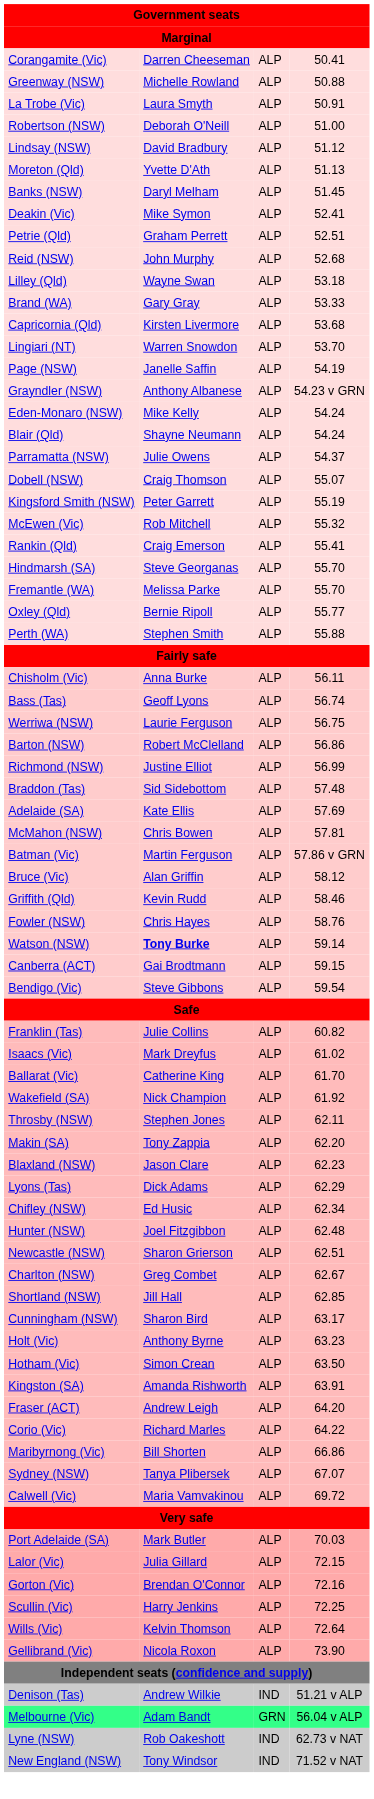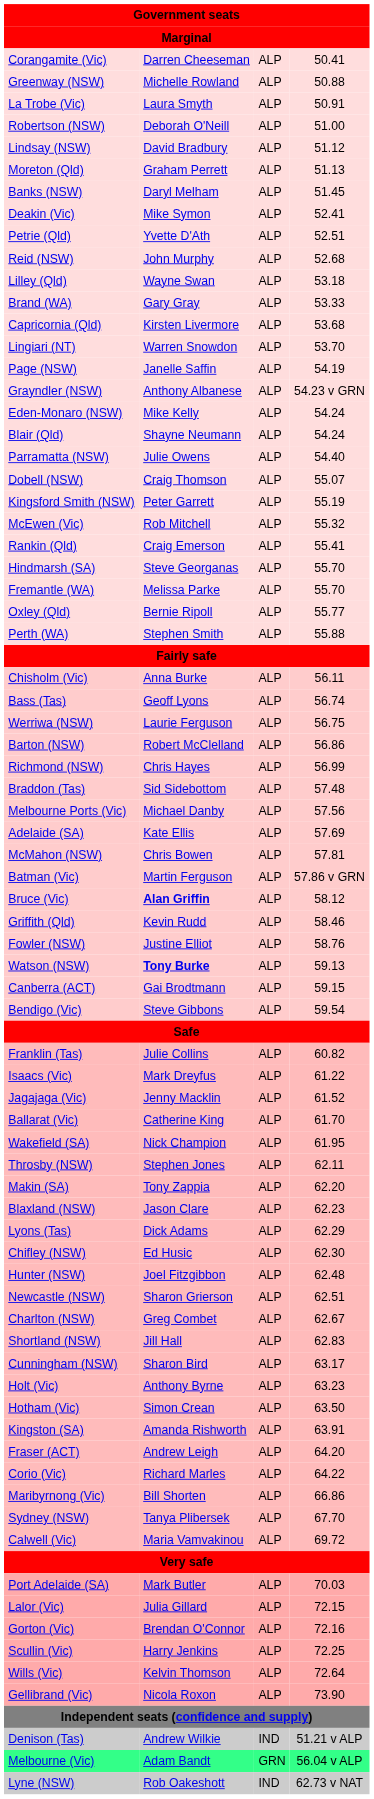 <table class="toccolours" align="left" cellpadding="5" cellspacing="0" style="margin-right: .5em; margin-top: .4em;font-size: 90%;">
 <tr>
 <td colspan=4 align="center" bgcolor="red"><span><strong>Government seats</strong></span></td>
 </tr>
 <tr>
 <td COLSPAN=4 align="center" bgcolor="red"><span><strong>Marginal</strong></span></td>
 </tr>
 <tr>
 <td align="left" bgcolor="FFDDDD"><a href='#'>Corangamite (Vic)</a></td>
 <td align="left" bgcolor="FFDDDD"><a href='#'>Darren Cheeseman</a></td>
 <td align="left" bgcolor="FFDDDD">ALP</td>
 <td align="center" bgcolor="FFDDDD">50.41</td>
 </tr>
 <tr>
 <td align="left" bgcolor="FFDDDD"><a href='#'>Greenway (NSW)</a></td>
 <td align="left" bgcolor="FFDDDD"><a href='#'>Michelle Rowland</a></td>
 <td align="left" bgcolor="FFDDDD">ALP</td>
 <td align="center" bgcolor="FFDDDD">50.88</td>
 </tr>
 <tr>
 <td align="left" bgcolor="FFDDDD"><a href='#'>La Trobe (Vic)</a></td>
 <td align="left" bgcolor="FFDDDD"><a href='#'>Laura Smyth</a></td>
 <td align="left" bgcolor="FFDDDD">ALP</td>
 <td align="center" bgcolor="FFDDDD">50.91</td>
 </tr>
 <tr>
 <td align="left" bgcolor="FFDDDD"><a href='#'>Robertson (NSW)</a></td>
 <td align="left" bgcolor="FFDDDD"><a href='#'>Deborah O'Neill</a></td>
 <td align="left" bgcolor="FFDDDD">ALP</td>
 <td align="center" bgcolor="FFDDDD">51.00</td>
 </tr>
 <tr>
 <td align="left" bgcolor="FFDDDD"><a href='#'>Lindsay (NSW)</a></td>
 <td align="left" bgcolor="FFDDDD"><a href='#'>David Bradbury</a></td>
 <td align="left" bgcolor="FFDDDD">ALP</td>
 <td align="center" bgcolor="FFDDDD">51.12</td>
 </tr>
 <tr>
 <td align="left" bgcolor="FFDDDD"><a href='#'>Moreton (Qld)</a></td>
-<td align="left" bgcolor="FFDDDD"><a href='#'>Yvette D'Ath</a></td>
+<td align="left" bgcolor="FFDDDD"><a href='#'>Graham Perrett</a></td>
 <td align="left" bgcolor="FFDDDD">ALP</td>
 <td align="center" bgcolor="FFDDDD">51.13</td>
 </tr>
 <tr>
 <td align="left" bgcolor="FFDDDD"><a href='#'>Banks (NSW)</a></td>
 <td align="left" bgcolor="FFDDDD"><a href='#'>Daryl Melham</a></td>
 <td align="left" bgcolor="FFDDDD">ALP</td>
 <td align="center" bgcolor="FFDDDD">51.45</td>
 </tr>
 <tr>
 <td align="left" bgcolor="FFDDDD"><a href='#'>Deakin (Vic)</a></td>
 <td align="left" bgcolor="FFDDDD"><a href='#'>Mike Symon</a></td>
 <td align="left" bgcolor="FFDDDD">ALP</td>
 <td align="center" bgcolor="FFDDDD">52.41</td>
 </tr>
 <tr>
 <td align="left" bgcolor="FFDDDD"><a href='#'>Petrie (Qld)</a></td>
-<td align="left" bgcolor="FFDDDD"><a href='#'>Graham Perrett</a></td>
+<td align="left" bgcolor="FFDDDD"><a href='#'>Yvette D'Ath</a></td>
 <td align="left" bgcolor="FFDDDD">ALP</td>
 <td align="center" bgcolor="FFDDDD">52.51</td>
 </tr>
 <tr>
 <td align="left" bgcolor="FFDDDD"><a href='#'>Reid (NSW)</a></td>
 <td align="left" bgcolor="FFDDDD"><a href='#'>John Murphy</a></td>
 <td align="left" bgcolor="FFDDDD">ALP</td>
 <td align="center" bgcolor="FFDDDD">52.68</td>
 </tr>
 <tr>
 <td align="left" bgcolor="FFDDDD"><a href='#'>Lilley (Qld)</a></td>
 <td align="left" bgcolor="FFDDDD"><a href='#'>Wayne Swan</a></td>
 <td align="left" bgcolor="FFDDDD">ALP</td>
 <td align="center" bgcolor="FFDDDD">53.18</td>
 </tr>
 <tr>
 <td align="left" bgcolor="FFDDDD"><a href='#'>Brand (WA)</a></td>
 <td align="left" bgcolor="FFDDDD"><a href='#'>Gary Gray</a></td>
 <td align="left" bgcolor="FFDDDD">ALP</td>
 <td align="center" bgcolor="FFDDDD">53.33</td>
 </tr>
 <tr>
 <td align="left" bgcolor="FFDDDD"><a href='#'>Capricornia (Qld)</a></td>
 <td align="left" bgcolor="FFDDDD"><a href='#'>Kirsten Livermore</a></td>
 <td align="left" bgcolor="FFDDDD">ALP</td>
 <td align="center" bgcolor="FFDDDD">53.68</td>
 </tr>
 <tr>
 <td align="left" bgcolor="FFDDDD"><a href='#'>Lingiari (NT)</a></td>
 <td align="left" bgcolor="FFDDDD"><a href='#'>Warren Snowdon</a></td>
 <td align="left" bgcolor="FFDDDD">ALP</td>
 <td align="center" bgcolor="FFDDDD">53.70</td>
 </tr>
 <tr>
 <td align="left" bgcolor="FFDDDD"><a href='#'>Page (NSW)</a></td>
 <td align="left" bgcolor="FFDDDD"><a href='#'>Janelle Saffin</a></td>
 <td align="left" bgcolor="FFDDDD">ALP</td>
 <td align="center" bgcolor="FFDDDD">54.19</td>
 </tr>
 <tr>
 <td align="left" bgcolor="FFDDDD"><a href='#'>Grayndler (NSW)</a></td>
 <td align="left" bgcolor="FFDDDD"><a href='#'>Anthony Albanese</a></td>
 <td align="left" bgcolor="FFDDDD">ALP</td>
 <td align="center" bgcolor="FFDDDD">54.23 v GRN</td>
 </tr>
 <tr>
 <td align="left" bgcolor="FFDDDD"><a href='#'>Eden-Monaro (NSW)</a></td>
 <td align="left" bgcolor="FFDDDD"><a href='#'>Mike Kelly</a></td>
 <td align="left" bgcolor="FFDDDD">ALP</td>
 <td align="center" bgcolor="FFDDDD">54.24</td>
 </tr>
 <tr>
 <td align="left" bgcolor="FFDDDD"><a href='#'>Blair (Qld)</a></td>
 <td align="left" bgcolor="FFDDDD"><a href='#'>Shayne Neumann</a></td>
 <td align="left" bgcolor="FFDDDD">ALP</td>
 <td align="center" bgcolor="FFDDDD">54.24</td>
 </tr>
 <tr>
 <td align="left" bgcolor="FFDDDD"><a href='#'>Parramatta (NSW)</a></td>
 <td align="left" bgcolor="FFDDDD"><a href='#'>Julie Owens</a></td>
 <td align="left" bgcolor="FFDDDD">ALP</td>
-<td align="center" bgcolor="FFDDDD">54.37</td>
+<td align="center" bgcolor="FFDDDD">54.40</td>
 </tr>
 <tr>
 <td align="left" bgcolor="FFDDDD"><a href='#'>Dobell (NSW)</a></td>
 <td align="left" bgcolor="FFDDDD"><a href='#'>Craig Thomson</a></td>
 <td align="left" bgcolor="FFDDDD">ALP</td>
 <td align="center" bgcolor="FFDDDD">55.07</td>
 </tr>
 <tr>
 <td align="left" bgcolor="FFDDDD"><a href='#'>Kingsford Smith (NSW)</a></td>
 <td align="left" bgcolor="FFDDDD"><a href='#'>Peter Garrett</a></td>
 <td align="left" bgcolor="FFDDDD">ALP</td>
 <td align="center" bgcolor="FFDDDD">55.19</td>
 </tr>
 <tr>
 <td align="left" bgcolor="FFDDDD"><a href='#'>McEwen (Vic)</a></td>
 <td align="left" bgcolor="FFDDDD"><a href='#'>Rob Mitchell</a></td>
 <td align="left" bgcolor="FFDDDD">ALP</td>
 <td align="center" bgcolor="FFDDDD">55.32</td>
 </tr>
 <tr>
 <td align="left" bgcolor="FFDDDD"><a href='#'>Rankin (Qld)</a></td>
 <td align="left" bgcolor="FFDDDD"><a href='#'>Craig Emerson</a></td>
 <td align="left" bgcolor="FFDDDD">ALP</td>
 <td align="center" bgcolor="FFDDDD">55.41</td>
 </tr>
 <tr>
 <td align="left" bgcolor="FFDDDD"><a href='#'>Hindmarsh (SA)</a></td>
 <td align="left" bgcolor="FFDDDD"><a href='#'>Steve Georganas</a></td>
 <td align="left" bgcolor="FFDDDD">ALP</td>
 <td align="center" bgcolor="FFDDDD">55.70</td>
 </tr>
 <tr>
 <td align="left" bgcolor="FFDDDD"><a href='#'>Fremantle (WA)</a></td>
 <td align="left" bgcolor="FFDDDD"><a href='#'>Melissa Parke</a></td>
 <td align="left" bgcolor="FFDDDD">ALP</td>
 <td align="center" bgcolor="FFDDDD">55.70</td>
 </tr>
 <tr>
 <td align="left" bgcolor="FFDDDD"><a href='#'>Oxley (Qld)</a></td>
 <td align="left" bgcolor="FFDDDD"><a href='#'>Bernie Ripoll</a></td>
 <td align="left" bgcolor="FFDDDD">ALP</td>
 <td align="center" bgcolor="FFDDDD">55.77</td>
 </tr>
 <tr>
 <td align="left" bgcolor="FFDDDD"><a href='#'>Perth (WA)</a></td>
 <td align="left" bgcolor="FFDDDD"><a href='#'>Stephen Smith</a></td>
 <td align="left" bgcolor="FFDDDD">ALP</td>
 <td align="center" bgcolor="FFDDDD">55.88</td>
 </tr>
 <tr>
 <td COLSPAN=4 align="center" bgcolor="red"><span><strong>Fairly safe</strong></span></td>
 </tr>
 <tr>
 <td align="left" bgcolor="FFCCCC"><a href='#'>Chisholm (Vic)</a></td>
 <td align="left" bgcolor="FFCCCC"><a href='#'>Anna Burke</a></td>
 <td align="left" bgcolor="FFCCCC">ALP</td>
 <td align="center" bgcolor="FFCCCC">56.11</td>
 </tr>
 <tr>
 <td align="left" bgcolor="FFCCCC"><a href='#'>Bass (Tas)</a></td>
 <td align="left" bgcolor="FFCCCC"><a href='#'>Geoff Lyons</a></td>
 <td align="left" bgcolor="FFCCCC">ALP</td>
 <td align="center" bgcolor="FFCCCC">56.74</td>
 </tr>
 <tr>
 <td align="left" bgcolor="FFCCCC"><a href='#'>Werriwa (NSW)</a></td>
 <td align="left" bgcolor="FFCCCC"><a href='#'>Laurie Ferguson</a></td>
 <td align="left" bgcolor="FFCCCC">ALP</td>
 <td align="center" bgcolor="FFCCCC">56.75</td>
 </tr>
 <tr>
 <td align="left" bgcolor="FFCCCC"><a href='#'>Barton (NSW)</a></td>
 <td align="left" bgcolor="FFCCCC"><a href='#'>Robert McClelland</a></td>
 <td align="left" bgcolor="FFCCCC">ALP</td>
 <td align="center" bgcolor="FFCCCC">56.86</td>
 </tr>
 <tr>
 <td align="left" bgcolor="FFCCCC"><a href='#'>Richmond (NSW)</a></td>
-<td align="left" bgcolor="FFCCCC"><a href='#'>Justine Elliot</a></td>
+<td align="left" bgcolor="FFCCCC"><a href='#'>Chris Hayes</a></td>
 <td align="left" bgcolor="FFCCCC">ALP</td>
 <td align="center" bgcolor="FFCCCC">56.99</td>
 </tr>
 <tr>
 <td align="left" bgcolor="FFCCCC"><a href='#'>Braddon (Tas)</a></td>
 <td align="left" bgcolor="FFCCCC"><a href='#'>Sid Sidebottom</a></td>
 <td align="left" bgcolor="FFCCCC">ALP</td>
 <td align="center" bgcolor="FFCCCC">57.48</td>
+</tr>
+<tr>
+<td align="left" bgcolor="FFCCCC"><a href='#'>Melbourne Ports (Vic)</a></td>
+<td align="left" bgcolor="FFCCCC"><a href='#'>Michael Danby</a></td>
+<td align="left" bgcolor="FFCCCC">ALP</td>
+<td align="center" bgcolor="FFCCCC">57.56</td>
 </tr>
 <tr>
 <td align="left" bgcolor="FFCCCC"><a href='#'>Adelaide (SA)</a></td>
 <td align="left" bgcolor="FFCCCC"><a href='#'>Kate Ellis</a></td>
 <td align="left" bgcolor="FFCCCC">ALP</td>
 <td align="center" bgcolor="FFCCCC">57.69</td>
 </tr>
 <tr>
 <td align="left" bgcolor="FFCCCC"><a href='#'>McMahon (NSW)</a></td>
 <td align="left" bgcolor="FFCCCC"><a href='#'>Chris Bowen</a></td>
 <td align="left" bgcolor="FFCCCC">ALP</td>
 <td align="center" bgcolor="FFCCCC">57.81</td>
 </tr>
 <tr>
 <td align="left" bgcolor="FFCCCC"><a href='#'>Batman (Vic)</a></td>
 <td align="left" bgcolor="FFCCCC"><a href='#'>Martin Ferguson</a></td>
 <td align="left" bgcolor="FFCCCC">ALP</td>
 <td align="center" bgcolor="FFCCCC">57.86 v GRN</td>
 </tr>
 <tr>
 <td align="left" bgcolor="FFCCCC"><a href='#'>Bruce (Vic)</a></td>
-<td align="left" bgcolor="FFCCCC"><a href='#'>Alan Griffin</a></td>
+<td align="left" bgcolor="FFCCCC"><strong><a href='#'>Alan Griffin</a></strong></td>
 <td align="left" bgcolor="FFCCCC">ALP</td>
 <td align="center" bgcolor="FFCCCC">58.12</td>
 </tr>
 <tr>
 <td align="left" bgcolor="FFCCCC"><a href='#'>Griffith (Qld)</a></td>
 <td align="left" bgcolor="FFCCCC"><a href='#'>Kevin Rudd</a></td>
 <td align="left" bgcolor="FFCCCC">ALP</td>
 <td align="center" bgcolor="FFCCCC">58.46</td>
 </tr>
 <tr>
 <td align="left" bgcolor="FFCCCC"><a href='#'>Fowler (NSW)</a></td>
-<td align="left" bgcolor="FFCCCC"><a href='#'>Chris Hayes</a></td>
+<td align="left" bgcolor="FFCCCC"><a href='#'>Justine Elliot</a></td>
 <td align="left" bgcolor="FFCCCC">ALP</td>
 <td align="center" bgcolor="FFCCCC">58.76</td>
 </tr>
 <tr>
 <td align="left" bgcolor="FFCCCC"><a href='#'>Watson (NSW)</a></td>
 <td align="left" bgcolor="FFCCCC"><strong><a href='#'>Tony Burke</a></strong></td>
 <td align="left" bgcolor="FFCCCC">ALP</td>
-<td align="center" bgcolor="FFCCCC">59.14</td>
+<td align="center" bgcolor="FFCCCC">59.13</td>
 </tr>
 <tr>
 <td align="left" bgcolor="FFCCCC"><a href='#'>Canberra (ACT)</a></td>
 <td align="left" bgcolor="FFCCCC"><a href='#'>Gai Brodtmann</a></td>
 <td align="left" bgcolor="FFCCCC">ALP</td>
 <td align="center" bgcolor="FFCCCC">59.15</td>
 </tr>
 <tr>
 <td align="left" bgcolor="FFCCCC"><a href='#'>Bendigo (Vic)</a></td>
 <td align="left" bgcolor="FFCCCC"><a href='#'>Steve Gibbons</a></td>
 <td align="left" bgcolor="FFCCCC">ALP</td>
 <td align="center" bgcolor="FFCCCC">59.54</td>
 </tr>
 <tr>
 <td COLSPAN=4 align="center" bgcolor="red"><span><strong>Safe</strong></span></td>
 </tr>
 <tr>
 <td align="left" bgcolor="FFBBBB"><a href='#'>Franklin (Tas)</a></td>
 <td align="left" bgcolor="FFBBBB"><a href='#'>Julie Collins</a></td>
 <td align="left" bgcolor="FFBBBB">ALP</td>
 <td align="center" bgcolor="FFBBBB">60.82</td>
 </tr>
 <tr>
 <td align="left" bgcolor="FFBBBB"><a href='#'>Isaacs (Vic)</a></td>
 <td align="left" bgcolor="FFBBBB"><a href='#'>Mark Dreyfus</a></td>
 <td align="left" bgcolor="FFBBBB">ALP</td>
-<td align="center" bgcolor="FFBBBB">61.02</td>
+<td align="center" bgcolor="FFBBBB">61.22</td>
+</tr>
+<tr>
+<td align="left" bgcolor="FFBBBB"><a href='#'>Jagajaga (Vic)</a></td>
+<td align="left" bgcolor="FFBBBB"><a href='#'>Jenny Macklin</a></td>
+<td align="left" bgcolor="FFBBBB">ALP</td>
+<td align="center" bgcolor="FFBBBB">61.52</td>
 </tr>
 <tr>
 <td align="left" bgcolor="FFBBBB"><a href='#'>Ballarat (Vic)</a></td>
 <td align="left" bgcolor="FFBBBB"><a href='#'>Catherine King</a></td>
 <td align="left" bgcolor="FFBBBB">ALP</td>
 <td align="center" bgcolor="FFBBBB">61.70</td>
 </tr>
 <tr>
 <td align="left" bgcolor="FFBBBB"><a href='#'>Wakefield (SA)</a></td>
 <td align="left" bgcolor="FFBBBB"><a href='#'>Nick Champion</a></td>
 <td align="left" bgcolor="FFBBBB">ALP</td>
-<td align="center" bgcolor="FFBBBB">61.92</td>
+<td align="center" bgcolor="FFBBBB">61.95</td>
 </tr>
 <tr>
 <td align="left" bgcolor="FFBBBB"><a href='#'>Throsby (NSW)</a></td>
 <td align="left" bgcolor="FFBBBB"><a href='#'>Stephen Jones</a></td>
 <td align="left" bgcolor="FFBBBB">ALP</td>
 <td align="center" bgcolor="FFBBBB">62.11</td>
 </tr>
 <tr>
 <td align="left" bgcolor="FFBBBB"><a href='#'>Makin (SA)</a></td>
 <td align="left" bgcolor="FFBBBB"><a href='#'>Tony Zappia</a></td>
 <td align="left" bgcolor="FFBBBB">ALP</td>
 <td align="center" bgcolor="FFBBBB">62.20</td>
 </tr>
 <tr>
 <td align="left" bgcolor="FFBBBB"><a href='#'>Blaxland (NSW)</a></td>
 <td align="left" bgcolor="FFBBBB"><a href='#'>Jason Clare</a></td>
 <td align="left" bgcolor="FFBBBB">ALP</td>
 <td align="center" bgcolor="FFBBBB">62.23</td>
 </tr>
 <tr>
 <td align="left" bgcolor="FFBBBB"><a href='#'>Lyons (Tas)</a></td>
 <td align="left" bgcolor="FFBBBB"><a href='#'>Dick Adams</a></td>
 <td align="left" bgcolor="FFBBBB">ALP</td>
 <td align="center" bgcolor="FFBBBB">62.29</td>
 </tr>
 <tr>
 <td align="left" bgcolor="FFBBBB"><a href='#'>Chifley (NSW)</a></td>
 <td align="left" bgcolor="FFBBBB"><a href='#'>Ed Husic</a></td>
 <td align="left" bgcolor="FFBBBB">ALP</td>
-<td align="center" bgcolor="FFBBBB">62.34</td>
+<td align="center" bgcolor="FFBBBB">62.30</td>
 </tr>
 <tr>
 <td align="left" bgcolor="FFBBBB"><a href='#'>Hunter (NSW)</a></td>
 <td align="left" bgcolor="FFBBBB"><a href='#'>Joel Fitzgibbon</a></td>
 <td align="left" bgcolor="FFBBBB">ALP</td>
 <td align="center" bgcolor="FFBBBB">62.48</td>
 </tr>
 <tr>
 <td align="left" bgcolor="FFBBBB"><a href='#'>Newcastle (NSW)</a></td>
 <td align="left" bgcolor="FFBBBB"><a href='#'>Sharon Grierson</a></td>
 <td align="left" bgcolor="FFBBBB">ALP</td>
 <td align="center" bgcolor="FFBBBB">62.51</td>
 </tr>
 <tr>
 <td align="left" bgcolor="FFBBBB"><a href='#'>Charlton (NSW)</a></td>
 <td align="left" bgcolor="FFBBBB"><a href='#'>Greg Combet</a></td>
 <td align="left" bgcolor="FFBBBB">ALP</td>
 <td align="center" bgcolor="FFBBBB">62.67</td>
 </tr>
 <tr>
 <td align="left" bgcolor="FFBBBB"><a href='#'>Shortland (NSW)</a></td>
 <td align="left" bgcolor="FFBBBB"><a href='#'>Jill Hall</a></td>
 <td align="left" bgcolor="FFBBBB">ALP</td>
-<td align="center" bgcolor="FFBBBB">62.85</td>
+<td align="center" bgcolor="FFBBBB">62.83</td>
 </tr>
 <tr>
 <td align="left" bgcolor="FFBBBB"><a href='#'>Cunningham (NSW)</a></td>
 <td align="left" bgcolor="FFBBBB"><a href='#'>Sharon Bird</a></td>
 <td align="left" bgcolor="FFBBBB">ALP</td>
 <td align="center" bgcolor="FFBBBB">63.17</td>
 </tr>
 <tr>
 <td align="left" bgcolor="FFBBBB"><a href='#'>Holt (Vic)</a></td>
 <td align="left" bgcolor="FFBBBB"><a href='#'>Anthony Byrne</a></td>
 <td align="left" bgcolor="FFBBBB">ALP</td>
 <td align="center" bgcolor="FFBBBB">63.23</td>
 </tr>
 <tr>
 <td align="left" bgcolor="FFBBBB"><a href='#'>Hotham (Vic)</a></td>
 <td align="left" bgcolor="FFBBBB"><a href='#'>Simon Crean</a></td>
 <td align="left" bgcolor="FFBBBB">ALP</td>
 <td align="center" bgcolor="FFBBBB">63.50</td>
 </tr>
 <tr>
 <td align="left" bgcolor="FFBBBB"><a href='#'>Kingston (SA)</a></td>
 <td align="left" bgcolor="FFBBBB"><a href='#'>Amanda Rishworth</a></td>
 <td align="left" bgcolor="FFBBBB">ALP</td>
 <td align="center" bgcolor="FFBBBB">63.91</td>
 </tr>
 <tr>
 <td align="left" bgcolor="FFBBBB"><a href='#'>Fraser (ACT)</a></td>
 <td align="left" bgcolor="FFBBBB"><a href='#'>Andrew Leigh</a></td>
 <td align="left" bgcolor="FFBBBB">ALP</td>
 <td align="center" bgcolor="FFBBBB">64.20</td>
 </tr>
 <tr>
 <td align="left" bgcolor="FFBBBB"><a href='#'>Corio (Vic)</a></td>
 <td align="left" bgcolor="FFBBBB"><a href='#'>Richard Marles</a></td>
 <td align="left" bgcolor="FFBBBB">ALP</td>
 <td align="center" bgcolor="FFBBBB">64.22</td>
 </tr>
 <tr>
 <td align="left" bgcolor="FFBBBB"><a href='#'>Maribyrnong (Vic)</a></td>
 <td align="left" bgcolor="FFBBBB"><a href='#'>Bill Shorten</a></td>
 <td align="left" bgcolor="FFBBBB">ALP</td>
 <td align="center" bgcolor="FFBBBB">66.86</td>
 </tr>
 <tr>
 <td align="left" bgcolor="FFBBBB"><a href='#'>Sydney (NSW)</a></td>
 <td align="left" bgcolor="FFBBBB"><a href='#'>Tanya Plibersek</a></td>
 <td align="left" bgcolor="FFBBBB">ALP</td>
-<td align="center" bgcolor="FFBBBB">67.07</td>
+<td align="center" bgcolor="FFBBBB">67.70</td>
 </tr>
 <tr>
 <td align="left" bgcolor="FFBBBB"><a href='#'>Calwell (Vic)</a></td>
 <td align="left" bgcolor="FFBBBB"><a href='#'>Maria Vamvakinou</a></td>
 <td align="left" bgcolor="FFBBBB">ALP</td>
 <td align="center" bgcolor="FFBBBB">69.72</td>
 </tr>
 <tr>
 <td COLSPAN=4 align="center" bgcolor="red"><span><strong>Very safe</strong></span></td>
 </tr>
 <tr>
 <td align="left" bgcolor="FFAAAA"><a href='#'>Port Adelaide (SA)</a></td>
 <td align="left" bgcolor="FFAAAA"><a href='#'>Mark Butler</a></td>
 <td align="left" bgcolor="FFAAAA">ALP</td>
 <td align="center" bgcolor="FFAAAA">70.03</td>
 </tr>
 <tr>
 <td align="left" bgcolor="FFAAAA"><a href='#'>Lalor (Vic)</a></td>
 <td align="left" bgcolor="FFAAAA"><a href='#'>Julia Gillard</a></td>
 <td align="left" bgcolor="FFAAAA">ALP</td>
 <td align="center" bgcolor="FFAAAA">72.15</td>
 </tr>
 <tr>
 <td align="left" bgcolor="FFAAAA"><a href='#'>Gorton (Vic)</a></td>
 <td align="left" bgcolor="FFAAAA"><a href='#'>Brendan O'Connor</a></td>
 <td align="left" bgcolor="FFAAAA">ALP</td>
 <td align="center" bgcolor="FFAAAA">72.16</td>
 </tr>
 <tr>
 <td align="left" bgcolor="FFAAAA"><a href='#'>Scullin (Vic)</a></td>
 <td align="left" bgcolor="FFAAAA"><a href='#'>Harry Jenkins</a></td>
 <td align="left" bgcolor="FFAAAA">ALP</td>
 <td align="center" bgcolor="FFAAAA">72.25</td>
 </tr>
 <tr>
 <td align="left" bgcolor="FFAAAA"><a href='#'>Wills (Vic)</a></td>
 <td align="left" bgcolor="FFAAAA"><a href='#'>Kelvin Thomson</a></td>
 <td align="left" bgcolor="FFAAAA">ALP</td>
 <td align="center" bgcolor="FFAAAA">72.64</td>
 </tr>
 <tr>
 <td align="left" bgcolor="FFAAAA"><a href='#'>Gellibrand (Vic)</a></td>
 <td align="left" bgcolor="FFAAAA"><a href='#'>Nicola Roxon</a></td>
 <td align="left" bgcolor="FFAAAA">ALP</td>
 <td align="center" bgcolor="FFAAAA">73.90</td>
 </tr>
 <tr>
 <td COLSPAN=4 align="center" bgcolor="gray"><span><strong>Independent seats (<a href='#'>confidence and supply</a>)</strong></span></td>
 </tr>
 <tr>
 <td align="left" bgcolor="#ccc"><a href='#'>Denison (Tas)</a></td>
 <td align="left" bgcolor="#ccc"><a href='#'>Andrew Wilkie</a></td>
 <td align="left" bgcolor="#ccc">IND</td>
 <td align="center" bgcolor="#ccc">51.21 v ALP</td>
 </tr>
 <tr>
 <td align="left" bgcolor="33FF88"><a href='#'>Melbourne (Vic)</a></td>
 <td align="left" bgcolor="33FF88"><a href='#'>Adam Bandt</a></td>
 <td align="left" bgcolor="33FF88">GRN</td>
 <td align="center" bgcolor="33FF88">56.04 v ALP</td>
 </tr>
 <tr>
 <td align="left" bgcolor="#ccc"><a href='#'>Lyne (NSW)</a></td>
 <td align="left" bgcolor="#ccc"><a href='#'>Rob Oakeshott</a></td>
 <td align="left" bgcolor="#ccc">IND</td>
 <td align="center" bgcolor="#ccc">62.73 v NAT</td>
 </tr>
-<tr>
-<td align="left" bgcolor="#ccc"><a href='#'>New England (NSW)</a></td>
-<td align="left" bgcolor="#ccc"><a href='#'>Tony Windsor</a></td>
-<td align="left" bgcolor="#ccc">IND</td>
-<td align="center" bgcolor="#ccc">71.52 v NAT</td>
-</tr>
 </table>
